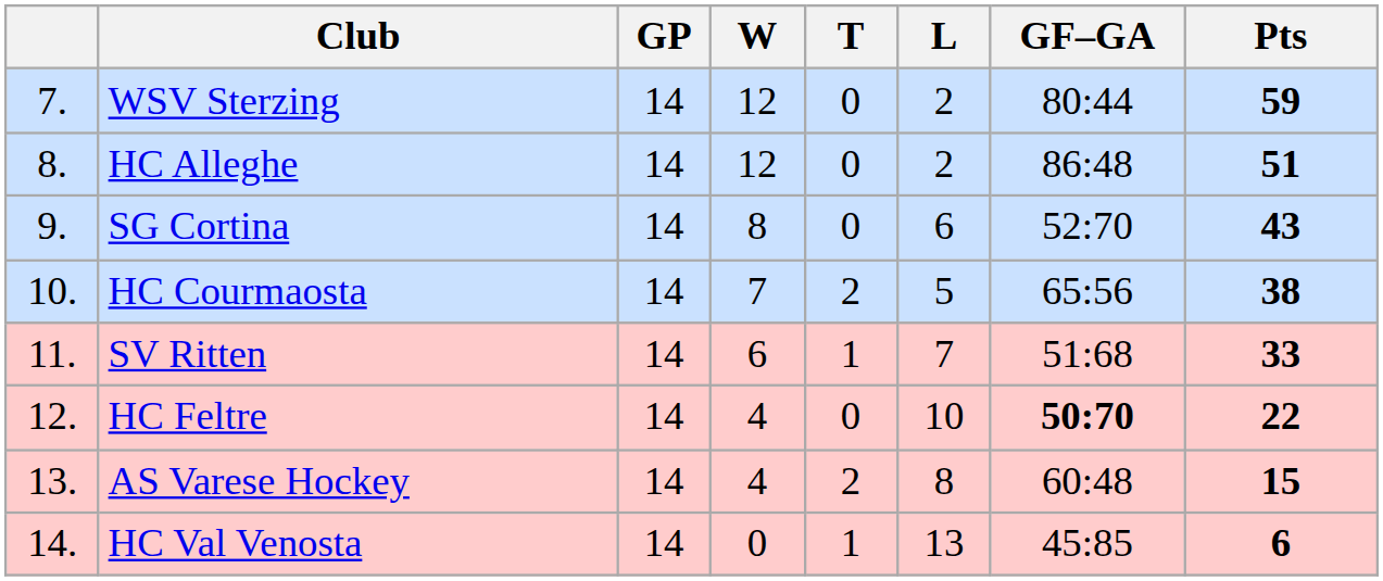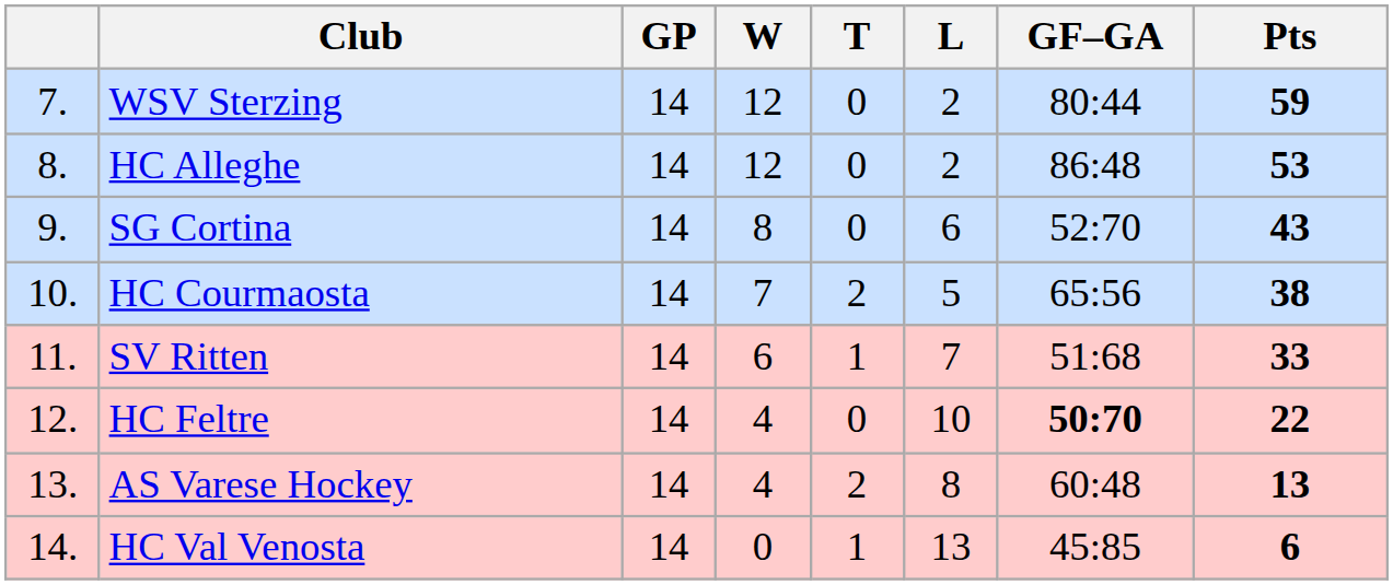 <table class="wikitable">
 <tr>
 <th width="30"></th>
 <th width="200">Club</th>
 <th width="30">GP</th>
 <th width="30">W</th>
 <th width="30">T</th>
 <th width="30">L</th>
 <th width="70">GF–GA</th>
 <th width="70">Pts</th>
 </tr>
 <tr bgcolor="#CAE1FF" align="center">
 <td>7.</td>
 <td align="left"><a href='#'>WSV Sterzing</a></td>
 <td>14</td>
 <td>12</td>
 <td>0</td>
 <td>2</td>
 <td>80:44</td>
 <td><strong>59</strong></td>
 </tr>
 <tr bgcolor="#CAE1FF" align="center">
 <td>8.</td>
 <td align="left"><a href='#'>HC Alleghe</a></td>
 <td>14</td>
 <td>12</td>
 <td>0</td>
 <td>2</td>
 <td>86:48</td>
-<td><strong>51</strong></td>
+<td><strong>53</strong></td>
 </tr>
 <tr bgcolor="#CAE1FF" align="center">
 <td>9.</td>
 <td align="left"><a href='#'>SG Cortina</a></td>
 <td>14</td>
 <td>8</td>
 <td>0</td>
 <td>6</td>
 <td>52:70</td>
 <td><strong>43</strong></td>
 </tr>
 <tr bgcolor="#CAE1FF" align="center">
 <td>10.</td>
 <td align="left"><a href='#'>HC Courmaosta</a></td>
 <td>14</td>
 <td>7</td>
 <td>2</td>
 <td>5</td>
 <td>65:56</td>
 <td><strong>38</strong></td>
 </tr>
 <tr bgcolor="#FFCCCC" align="center">
 <td>11.</td>
 <td align="left"><a href='#'>SV Ritten</a></td>
 <td>14</td>
 <td>6</td>
 <td>1</td>
 <td>7</td>
 <td>51:68</td>
 <td><strong>33</strong></td>
 </tr>
 <tr bgcolor="#FFCCCC" align="center">
 <td>12.</td>
 <td align="left"><a href='#'>HC Feltre</a></td>
 <td>14</td>
 <td>4</td>
 <td>0</td>
 <td>10</td>
 <td><strong>50:70</strong></td>
 <td><strong>22</strong></td>
 </tr>
 <tr bgcolor="#FFCCCC" align="center">
 <td>13.</td>
 <td align="left"><a href='#'>AS Varese Hockey</a></td>
 <td>14</td>
 <td>4</td>
 <td>2</td>
 <td>8</td>
 <td>60:48</td>
-<td><strong>15</strong></td>
+<td><strong>13</strong></td>
 </tr>
 <tr bgcolor="#FFCCCC" align="center">
 <td>14.</td>
 <td align="left"><a href='#'>HC Val Venosta</a></td>
 <td>14</td>
 <td>0</td>
 <td>1</td>
 <td>13</td>
 <td>45:85</td>
 <td><strong>6</strong></td>
 </tr>
 </table>
